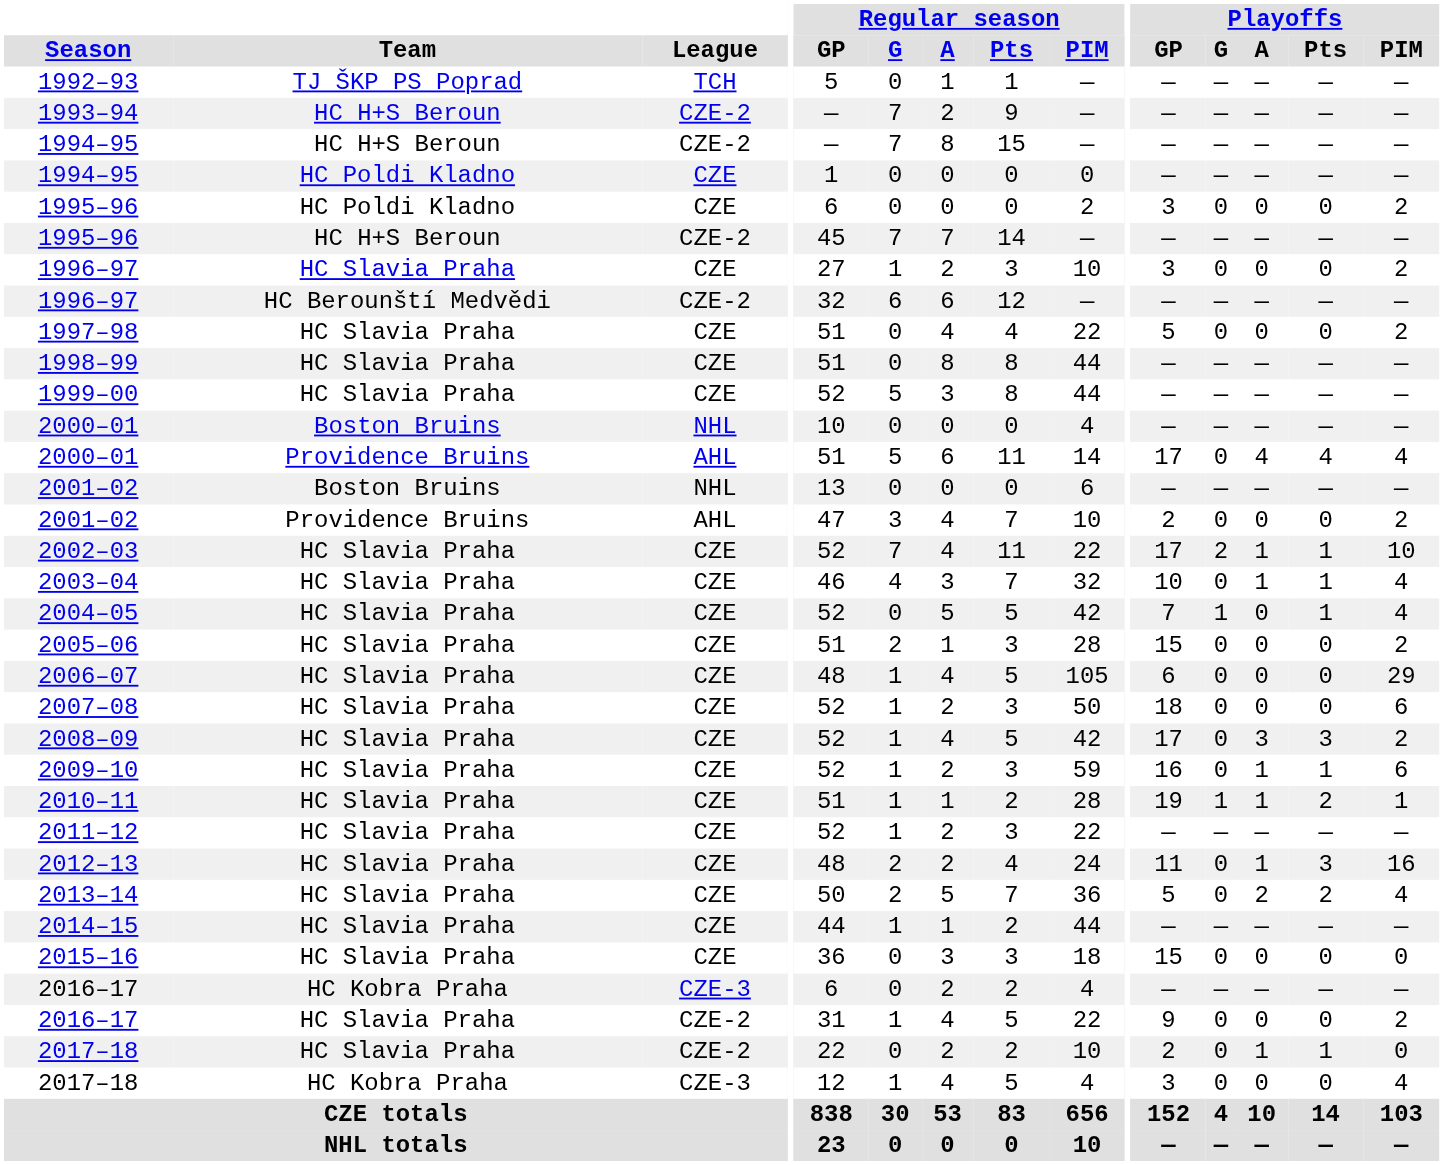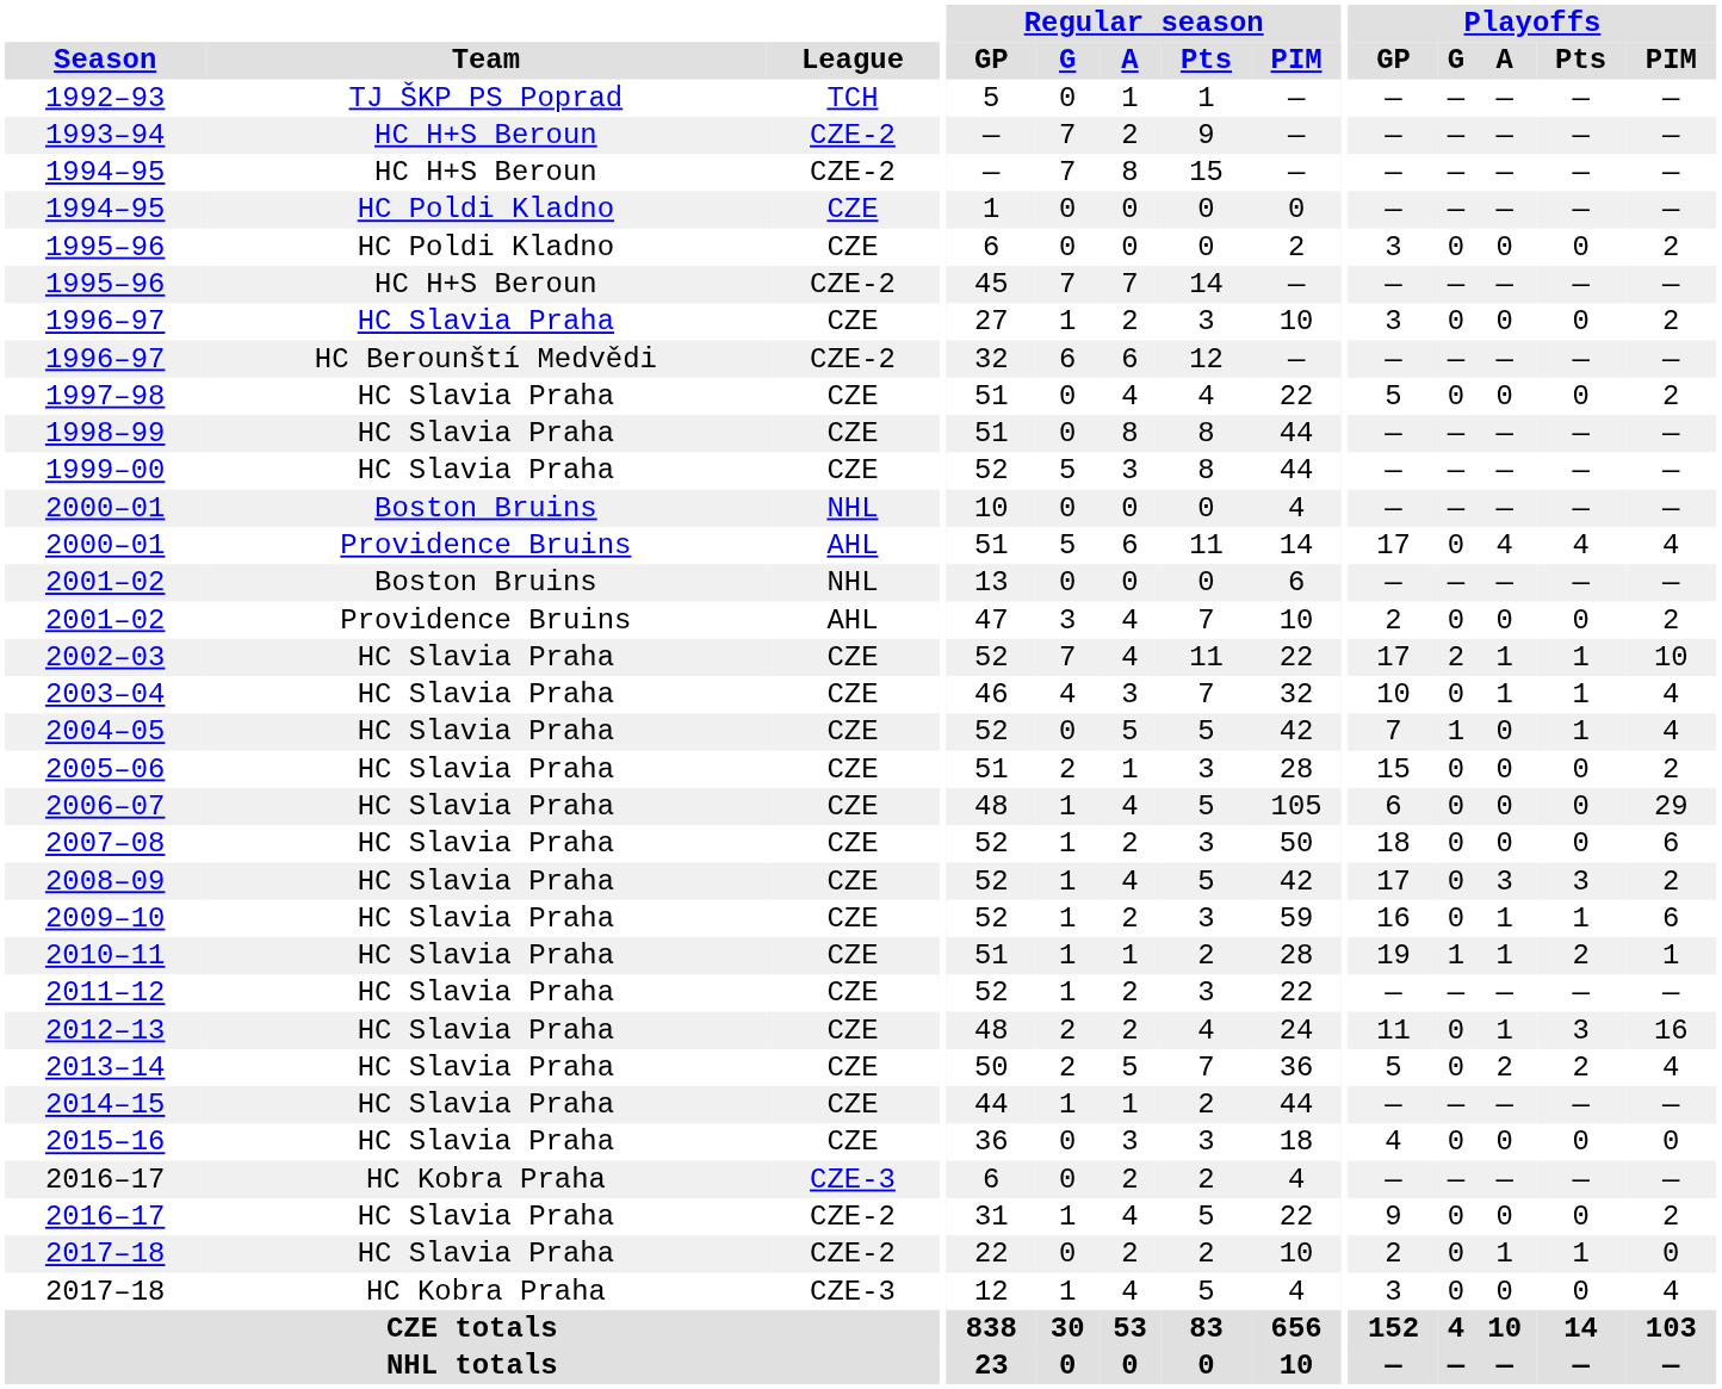 <table border="0" cellpadding="1" cellspacing="0" style="text-align:center; width:60em">
 <tr bgcolor="#e0e0e0">
 <th colspan="3" bgcolor="#ffffff"></th>
 <th rowspan="100" bgcolor="#ffffff"></th>
 <th colspan="5"><a href='#'>Regular season</a></th>
 <th rowspan="100" bgcolor="#ffffff"></th>
 <th colspan="5"><a href='#'>Playoffs</a></th>
 </tr>
 <tr bgcolor="#e0e0e0">
 <th><a href='#'>Season</a></th>
 <th>Team</th>
 <th>League</th>
 <th>GP</th>
 <th><a href='#'>G</a></th>
 <th><a href='#'>A</a></th>
 <th><a href='#'>Pts</a></th>
 <th><a href='#'>PIM</a></th>
 <th>GP</th>
 <th>G</th>
 <th>A</th>
 <th>Pts</th>
 <th>PIM</th>
 </tr>
 <tr>
 <td><a href='#'>1992–93</a></td>
 <td><a href='#'>TJ ŠKP PS Poprad</a></td>
 <td><a href='#'>TCH</a></td>
 <td>5</td>
 <td>0</td>
 <td>1</td>
 <td>1</td>
 <td>—</td>
 <td>—</td>
 <td>—</td>
 <td>—</td>
 <td>—</td>
 <td>—</td>
 </tr>
 <tr bgcolor="#f0f0f0">
 <td><a href='#'>1993–94</a></td>
 <td><a href='#'>HC H+S Beroun</a></td>
 <td><a href='#'>CZE-2</a></td>
 <td>—</td>
 <td>7</td>
 <td>2</td>
 <td>9</td>
 <td>—</td>
 <td>—</td>
 <td>—</td>
 <td>—</td>
 <td>—</td>
 <td>—</td>
 </tr>
 <tr>
 <td><a href='#'>1994–95</a></td>
 <td>HC H+S Beroun</td>
 <td>CZE-2</td>
 <td>—</td>
 <td>7</td>
 <td>8</td>
 <td>15</td>
 <td>—</td>
 <td>—</td>
 <td>—</td>
 <td>—</td>
 <td>—</td>
 <td>—</td>
 </tr>
 <tr bgcolor="#f0f0f0">
 <td><a href='#'>1994–95</a></td>
 <td><a href='#'>HC Poldi Kladno</a></td>
 <td><a href='#'>CZE</a></td>
 <td>1</td>
 <td>0</td>
 <td>0</td>
 <td>0</td>
 <td>0</td>
 <td>—</td>
 <td>—</td>
 <td>—</td>
 <td>—</td>
 <td>—</td>
 </tr>
 <tr>
 <td><a href='#'>1995–96</a></td>
 <td>HC Poldi Kladno</td>
 <td>CZE</td>
 <td>6</td>
 <td>0</td>
 <td>0</td>
 <td>0</td>
 <td>2</td>
 <td>3</td>
 <td>0</td>
 <td>0</td>
 <td>0</td>
 <td>2</td>
 </tr>
 <tr bgcolor="#f0f0f0">
 <td><a href='#'>1995–96</a></td>
 <td>HC H+S Beroun</td>
 <td>CZE-2</td>
 <td>45</td>
 <td>7</td>
 <td>7</td>
 <td>14</td>
 <td>—</td>
 <td>—</td>
 <td>—</td>
 <td>—</td>
 <td>—</td>
 <td>—</td>
 </tr>
 <tr>
 <td><a href='#'>1996–97</a></td>
 <td><a href='#'>HC Slavia Praha</a></td>
 <td>CZE</td>
 <td>27</td>
 <td>1</td>
 <td>2</td>
 <td>3</td>
 <td>10</td>
 <td>3</td>
 <td>0</td>
 <td>0</td>
 <td>0</td>
 <td>2</td>
 </tr>
 <tr bgcolor="#f0f0f0">
 <td><a href='#'>1996–97</a></td>
 <td>HC Berounští Medvědi</td>
 <td>CZE-2</td>
 <td>32</td>
 <td>6</td>
 <td>6</td>
 <td>12</td>
 <td>—</td>
 <td>—</td>
 <td>—</td>
 <td>—</td>
 <td>—</td>
 <td>—</td>
 </tr>
 <tr>
 <td><a href='#'>1997–98</a></td>
 <td>HC Slavia Praha</td>
 <td>CZE</td>
 <td>51</td>
 <td>0</td>
 <td>4</td>
 <td>4</td>
 <td>22</td>
 <td>5</td>
 <td>0</td>
 <td>0</td>
 <td>0</td>
 <td>2</td>
 </tr>
 <tr bgcolor="#f0f0f0">
 <td><a href='#'>1998–99</a></td>
 <td>HC Slavia Praha</td>
 <td>CZE</td>
 <td>51</td>
 <td>0</td>
 <td>8</td>
 <td>8</td>
 <td>44</td>
 <td>—</td>
 <td>—</td>
 <td>—</td>
 <td>—</td>
 <td>—</td>
 </tr>
 <tr>
 <td><a href='#'>1999–00</a></td>
 <td>HC Slavia Praha</td>
 <td>CZE</td>
 <td>52</td>
 <td>5</td>
 <td>3</td>
 <td>8</td>
 <td>44</td>
 <td>—</td>
 <td>—</td>
 <td>—</td>
 <td>—</td>
 <td>—</td>
 </tr>
 <tr bgcolor="#f0f0f0">
 <td><a href='#'>2000–01</a></td>
 <td><a href='#'>Boston Bruins</a></td>
 <td><a href='#'>NHL</a></td>
 <td>10</td>
 <td>0</td>
 <td>0</td>
 <td>0</td>
 <td>4</td>
 <td>—</td>
 <td>—</td>
 <td>—</td>
 <td>—</td>
 <td>—</td>
 </tr>
 <tr>
 <td><a href='#'>2000–01</a></td>
 <td><a href='#'>Providence Bruins</a></td>
 <td><a href='#'>AHL</a></td>
 <td>51</td>
 <td>5</td>
 <td>6</td>
 <td>11</td>
 <td>14</td>
 <td>17</td>
 <td>0</td>
 <td>4</td>
 <td>4</td>
 <td>4</td>
 </tr>
 <tr bgcolor="#f0f0f0">
 <td><a href='#'>2001–02</a></td>
 <td>Boston Bruins</td>
 <td>NHL</td>
 <td>13</td>
 <td>0</td>
 <td>0</td>
 <td>0</td>
 <td>6</td>
 <td>—</td>
 <td>—</td>
 <td>—</td>
 <td>—</td>
 <td>—</td>
 </tr>
 <tr>
 <td><a href='#'>2001–02</a></td>
 <td>Providence Bruins</td>
 <td>AHL</td>
 <td>47</td>
 <td>3</td>
 <td>4</td>
 <td>7</td>
 <td>10</td>
 <td>2</td>
 <td>0</td>
 <td>0</td>
 <td>0</td>
 <td>2</td>
 </tr>
 <tr bgcolor="#f0f0f0">
 <td><a href='#'>2002–03</a></td>
 <td>HC Slavia Praha</td>
 <td>CZE</td>
 <td>52</td>
 <td>7</td>
 <td>4</td>
 <td>11</td>
 <td>22</td>
 <td>17</td>
 <td>2</td>
 <td>1</td>
 <td>1</td>
 <td>10</td>
 </tr>
 <tr>
 <td><a href='#'>2003–04</a></td>
 <td>HC Slavia Praha</td>
 <td>CZE</td>
 <td>46</td>
 <td>4</td>
 <td>3</td>
 <td>7</td>
 <td>32</td>
 <td>10</td>
 <td>0</td>
 <td>1</td>
 <td>1</td>
 <td>4</td>
 </tr>
 <tr bgcolor="#f0f0f0">
 <td><a href='#'>2004–05</a></td>
 <td>HC Slavia Praha</td>
 <td>CZE</td>
 <td>52</td>
 <td>0</td>
 <td>5</td>
 <td>5</td>
 <td>42</td>
 <td>7</td>
 <td>1</td>
 <td>0</td>
 <td>1</td>
 <td>4</td>
 </tr>
 <tr>
 <td><a href='#'>2005–06</a></td>
 <td>HC Slavia Praha</td>
 <td>CZE</td>
 <td>51</td>
 <td>2</td>
 <td>1</td>
 <td>3</td>
 <td>28</td>
 <td>15</td>
 <td>0</td>
 <td>0</td>
 <td>0</td>
 <td>2</td>
 </tr>
 <tr bgcolor="#f0f0f0">
 <td><a href='#'>2006–07</a></td>
 <td>HC Slavia Praha</td>
 <td>CZE</td>
 <td>48</td>
 <td>1</td>
 <td>4</td>
 <td>5</td>
 <td>105</td>
 <td>6</td>
 <td>0</td>
 <td>0</td>
 <td>0</td>
 <td>29</td>
 </tr>
 <tr>
 <td><a href='#'>2007–08</a></td>
 <td>HC Slavia Praha</td>
 <td>CZE</td>
 <td>52</td>
 <td>1</td>
 <td>2</td>
 <td>3</td>
 <td>50</td>
 <td>18</td>
 <td>0</td>
 <td>0</td>
 <td>0</td>
 <td>6</td>
 </tr>
 <tr bgcolor="#f0f0f0">
 <td><a href='#'>2008–09</a></td>
 <td>HC Slavia Praha</td>
 <td>CZE</td>
 <td>52</td>
 <td>1</td>
 <td>4</td>
 <td>5</td>
 <td>42</td>
 <td>17</td>
 <td>0</td>
 <td>3</td>
 <td>3</td>
 <td>2</td>
 </tr>
 <tr>
 <td><a href='#'>2009–10</a></td>
 <td>HC Slavia Praha</td>
 <td>CZE</td>
 <td>52</td>
 <td>1</td>
 <td>2</td>
 <td>3</td>
 <td>59</td>
 <td>16</td>
 <td>0</td>
 <td>1</td>
 <td>1</td>
 <td>6</td>
 </tr>
 <tr bgcolor="#f0f0f0">
 <td><a href='#'>2010–11</a></td>
 <td>HC Slavia Praha</td>
 <td>CZE</td>
 <td>51</td>
 <td>1</td>
 <td>1</td>
 <td>2</td>
 <td>28</td>
 <td>19</td>
 <td>1</td>
 <td>1</td>
 <td>2</td>
 <td>1</td>
 </tr>
 <tr>
 <td><a href='#'>2011–12</a></td>
 <td>HC Slavia Praha</td>
 <td>CZE</td>
 <td>52</td>
 <td>1</td>
 <td>2</td>
 <td>3</td>
 <td>22</td>
 <td>—</td>
 <td>—</td>
 <td>—</td>
 <td>—</td>
 <td>—</td>
 </tr>
 <tr bgcolor="#f0f0f0">
 <td><a href='#'>2012–13</a></td>
 <td>HC Slavia Praha</td>
 <td>CZE</td>
 <td>48</td>
 <td>2</td>
 <td>2</td>
 <td>4</td>
 <td>24</td>
 <td>11</td>
 <td>0</td>
 <td>1</td>
 <td>3</td>
 <td>16</td>
 </tr>
 <tr>
 <td><a href='#'>2013–14</a></td>
 <td>HC Slavia Praha</td>
 <td>CZE</td>
 <td>50</td>
 <td>2</td>
 <td>5</td>
 <td>7</td>
 <td>36</td>
 <td>5</td>
 <td>0</td>
 <td>2</td>
 <td>2</td>
 <td>4</td>
 </tr>
 <tr bgcolor="#f0f0f0">
 <td><a href='#'>2014–15</a></td>
 <td>HC Slavia Praha</td>
 <td>CZE</td>
 <td>44</td>
 <td>1</td>
 <td>1</td>
 <td>2</td>
 <td>44</td>
 <td>—</td>
 <td>—</td>
 <td>—</td>
 <td>—</td>
 <td>—</td>
 </tr>
 <tr>
 <td><a href='#'>2015–16</a></td>
 <td>HC Slavia Praha</td>
 <td>CZE</td>
 <td>36</td>
 <td>0</td>
 <td>3</td>
 <td>3</td>
 <td>18</td>
-<td>15</td>
+<td>4</td>
 <td>0</td>
 <td>0</td>
 <td>0</td>
 <td>0</td>
 </tr>
 <tr bgcolor="#f0f0f0">
 <td>2016–17</td>
 <td>HC Kobra Praha</td>
 <td><a href='#'>CZE-3</a></td>
 <td>6</td>
 <td>0</td>
 <td>2</td>
 <td>2</td>
 <td>4</td>
 <td>—</td>
 <td>—</td>
 <td>—</td>
 <td>—</td>
 <td>—</td>
 </tr>
 <tr>
 <td><a href='#'>2016–17</a></td>
 <td>HC Slavia Praha</td>
 <td>CZE-2</td>
 <td>31</td>
 <td>1</td>
 <td>4</td>
 <td>5</td>
 <td>22</td>
 <td>9</td>
 <td>0</td>
 <td>0</td>
 <td>0</td>
 <td>2</td>
 </tr>
 <tr bgcolor="#f0f0f0">
 <td><a href='#'>2017–18</a></td>
 <td>HC Slavia Praha</td>
 <td>CZE-2</td>
 <td>22</td>
 <td>0</td>
 <td>2</td>
 <td>2</td>
 <td>10</td>
 <td>2</td>
 <td>0</td>
 <td>1</td>
 <td>1</td>
 <td>0</td>
 </tr>
 <tr>
 <td>2017–18</td>
 <td>HC Kobra Praha</td>
 <td>CZE-3</td>
 <td>12</td>
 <td>1</td>
 <td>4</td>
 <td>5</td>
 <td>4</td>
 <td>3</td>
 <td>0</td>
 <td>0</td>
 <td>0</td>
 <td>4</td>
 </tr>
 <tr bgcolor="#e0e0e0">
 <th colspan="3">CZE totals</th>
 <th>838</th>
 <th>30</th>
 <th>53</th>
 <th>83</th>
 <th>656</th>
 <th>152</th>
 <th>4</th>
 <th>10</th>
 <th>14</th>
 <th>103</th>
 </tr>
 <tr bgcolor="#e0e0e0">
 <th colspan="3">NHL totals</th>
 <th>23</th>
 <th>0</th>
 <th>0</th>
 <th>0</th>
 <th>10</th>
 <th>—</th>
 <th>—</th>
 <th>—</th>
 <th>—</th>
 <th>—</th>
 </tr>
 </table>
